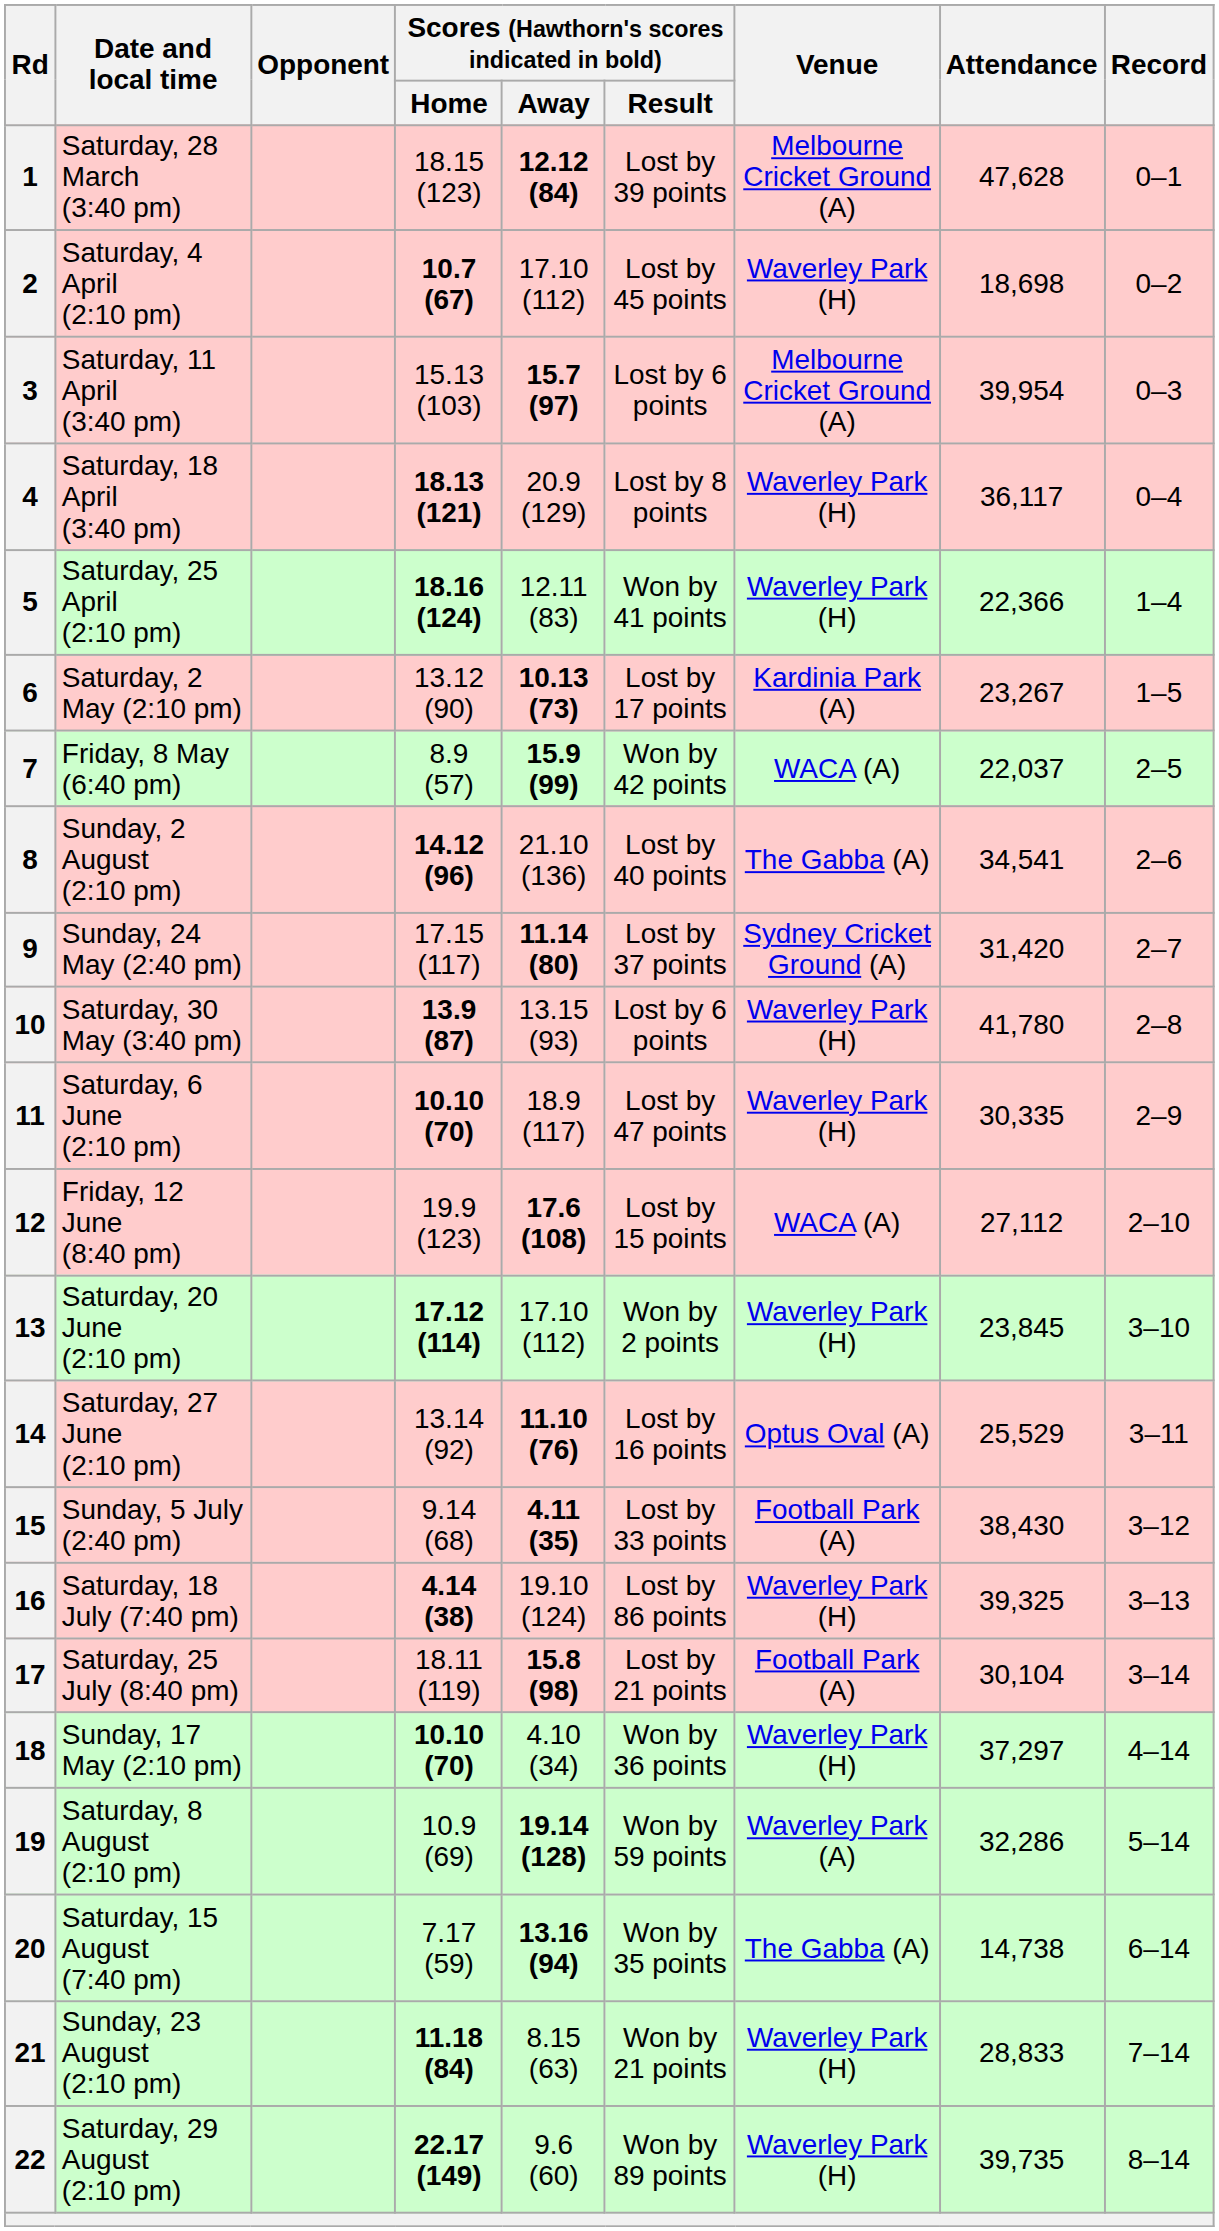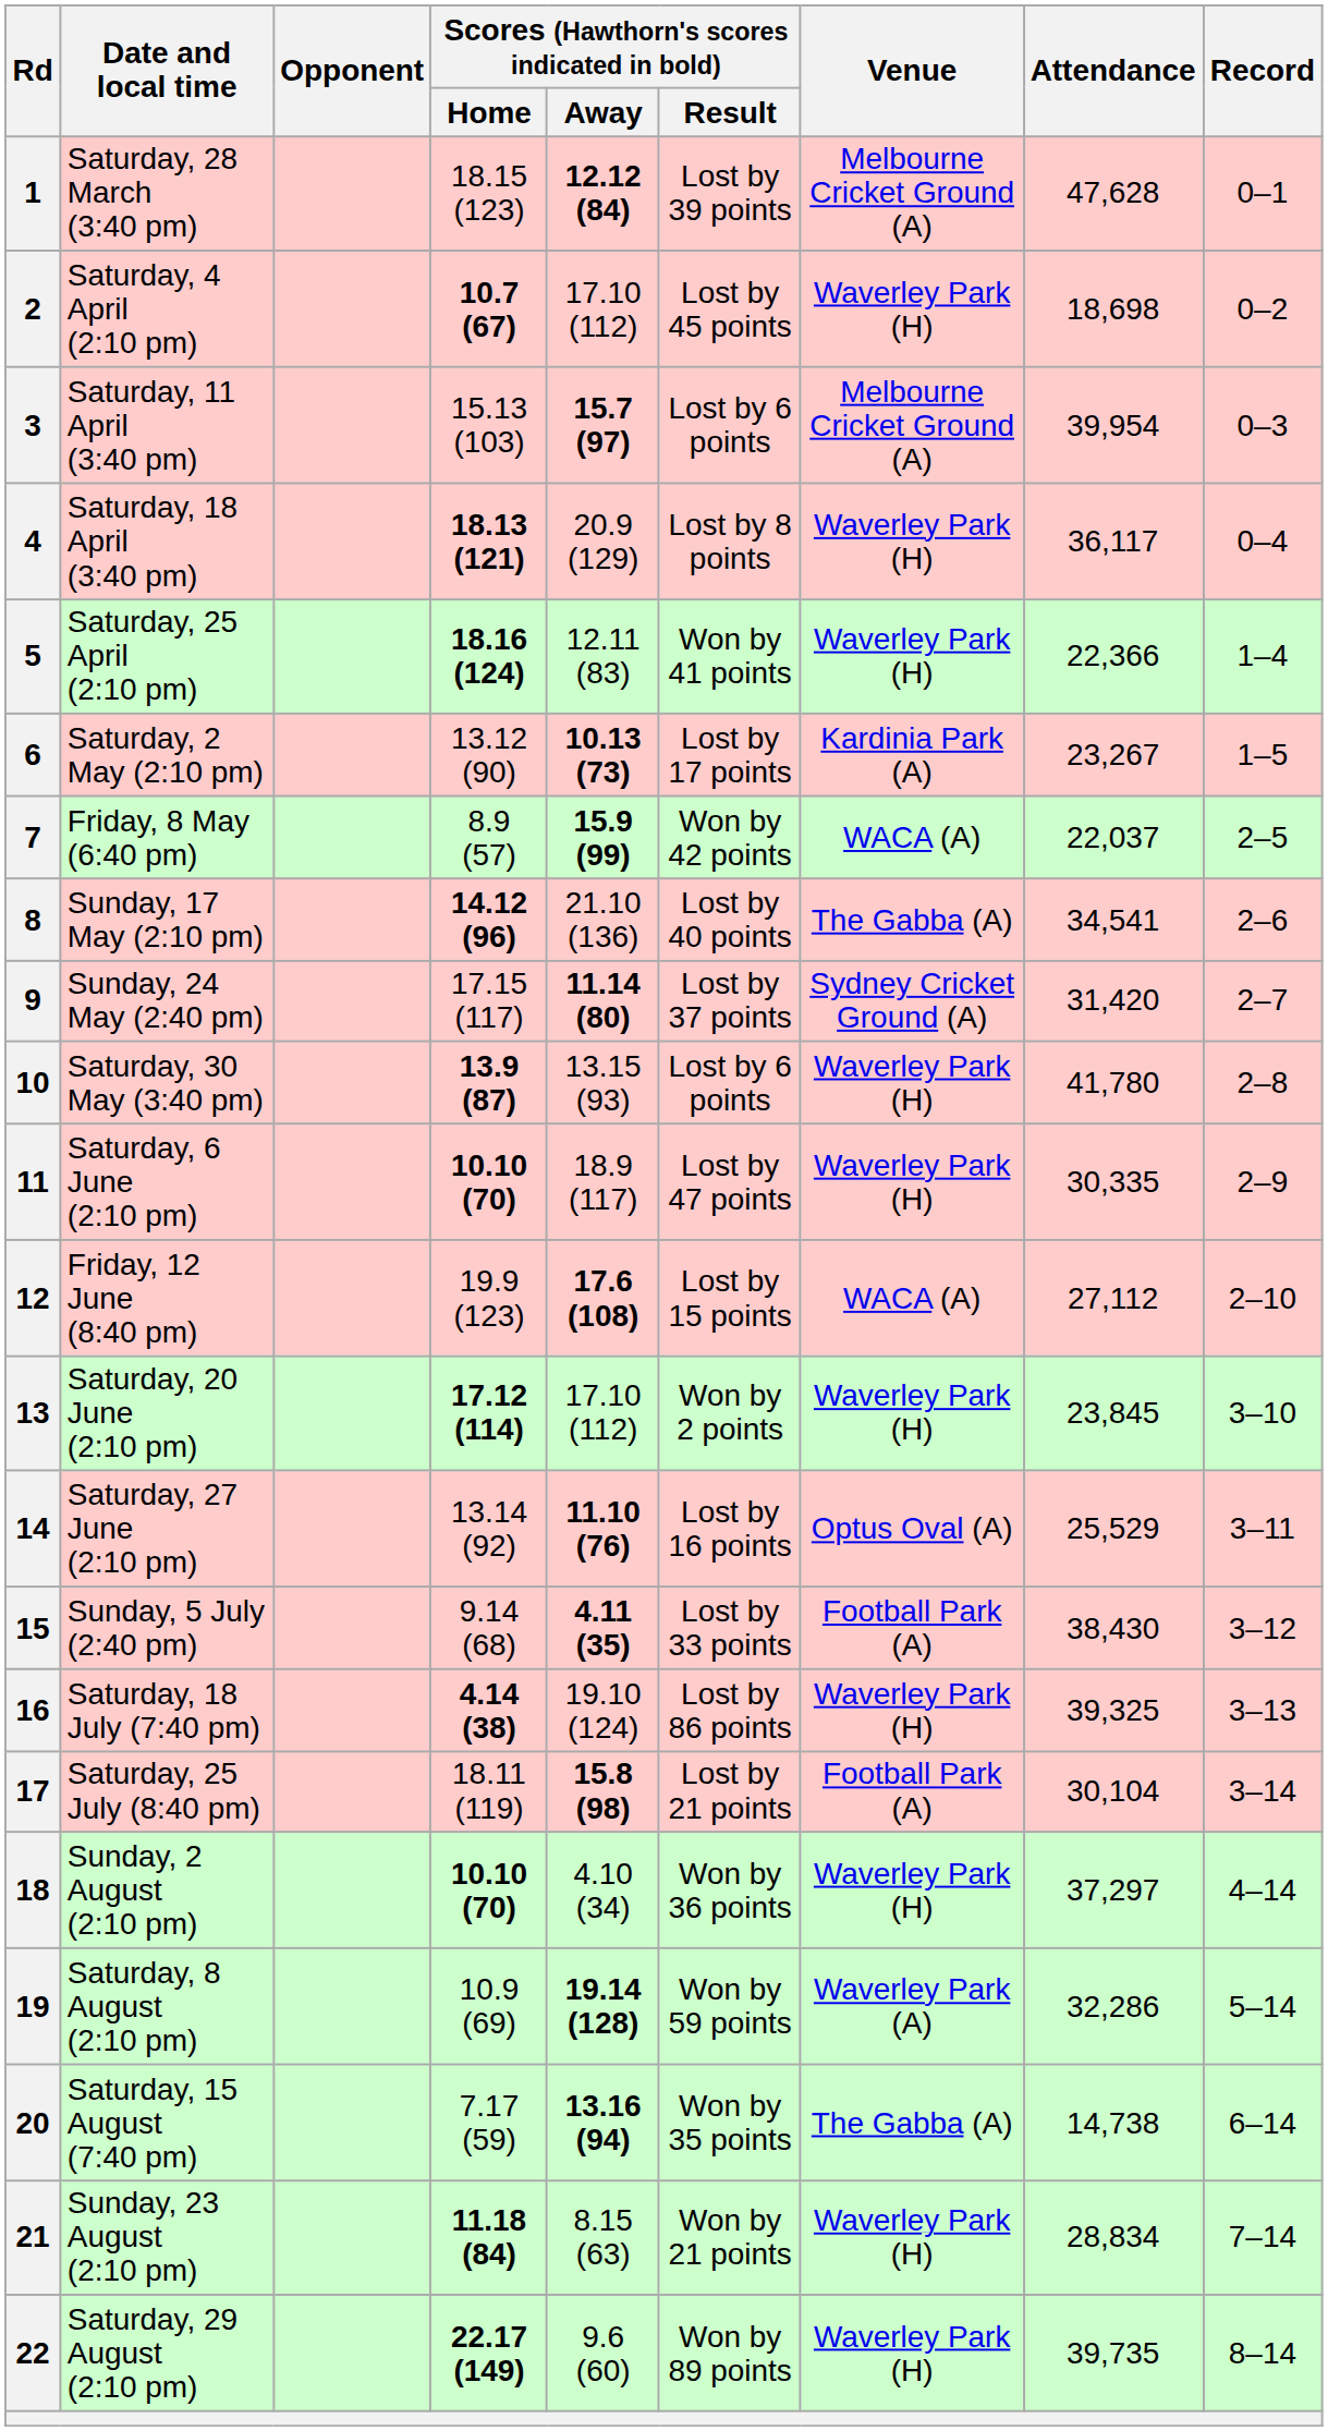 <table class="wikitable" style="font-size:90%; text-align:center; width: 100%; margin-left: auto; margin-right: auto">
 <tr>
 <th rowspan="2">Rd</th>
 <th rowspan="2">Date and local time</th>
 <th rowspan="2">Opponent</th>
 <th colspan="3">Scores <small>(Hawthorn's scores indicated in bold)</small></th>
 <th rowspan="2">Venue</th>
 <th rowspan="2">Attendance</th>
 <th rowspan="2">Record</th>
 </tr>
 <tr>
 <th>Home</th>
 <th>Away</th>
 <th>Result</th>
 </tr>
 <tr style="background:#fcc;">
 <th>1</th>
 <td align=left>Saturday, 28 March (3:40 pm)</td>
 <td align=left></td>
 <td>18.15 (123)</td>
 <td><strong>12.12 (84)</strong></td>
 <td>Lost by 39 points</td>
 <td><a href='#'>Melbourne Cricket Ground</a> (A)</td>
 <td>47,628</td>
 <td>0–1</td>
 </tr>
 <tr style="background:#fcc;">
 <th>2</th>
 <td align=left>Saturday, 4 April (2:10 pm)</td>
 <td align=left></td>
 <td><strong>10.7 (67)</strong></td>
 <td>17.10 (112)</td>
 <td>Lost by 45 points</td>
 <td><a href='#'>Waverley Park</a> (H)</td>
 <td>18,698</td>
 <td>0–2</td>
 </tr>
 <tr style="background:#fcc;">
 <th>3</th>
 <td align=left>Saturday, 11 April (3:40 pm)</td>
 <td align=left></td>
 <td>15.13 (103)</td>
 <td><strong>15.7 (97)</strong></td>
 <td>Lost by 6 points</td>
 <td><a href='#'>Melbourne Cricket Ground</a> (A)</td>
 <td>39,954</td>
 <td>0–3</td>
 </tr>
 <tr style="background:#fcc;">
 <th>4</th>
 <td align=left>Saturday, 18 April (3:40 pm)</td>
 <td align=left></td>
 <td><strong>18.13 (121)</strong></td>
 <td>20.9 (129)</td>
 <td>Lost by 8 points</td>
 <td><a href='#'>Waverley Park</a> (H)</td>
 <td>36,117</td>
 <td>0–4</td>
 </tr>
 <tr style="background:#cfc">
 <th>5</th>
 <td align=left>Saturday, 25 April (2:10 pm)</td>
 <td align=left></td>
 <td><strong>18.16 (124)</strong></td>
 <td>12.11 (83)</td>
 <td>Won by 41 points</td>
 <td><a href='#'>Waverley Park</a> (H)</td>
 <td>22,366</td>
 <td>1–4</td>
 </tr>
 <tr style="background:#fcc;">
 <th>6</th>
 <td align=left>Saturday, 2 May (2:10 pm)</td>
 <td align=left></td>
 <td>13.12 (90)</td>
 <td><strong>10.13 (73)</strong></td>
 <td>Lost by 17 points</td>
 <td><a href='#'>Kardinia Park</a> (A)</td>
 <td>23,267</td>
 <td>1–5</td>
 </tr>
 <tr style="background:#cfc">
 <th>7</th>
 <td align=left>Friday, 8 May (6:40 pm)</td>
 <td align=left></td>
 <td>8.9 (57)</td>
 <td><strong>15.9 (99)</strong></td>
 <td>Won by 42 points</td>
 <td><a href='#'>WACA</a> (A)</td>
 <td>22,037</td>
 <td>2–5</td>
 </tr>
 <tr style="background:#fcc;">
 <th>8</th>
-<td align=left>Sunday, 2 August (2:10 pm)</td>
+<td align=left>Sunday, 17 May (2:10 pm)</td>
 <td align=left></td>
 <td><strong>14.12 (96)</strong></td>
 <td>21.10 (136)</td>
 <td>Lost by 40 points</td>
 <td><a href='#'>The Gabba</a> (A)</td>
 <td>34,541</td>
 <td>2–6</td>
 </tr>
 <tr style="background:#fcc;">
 <th>9</th>
 <td align=left>Sunday, 24 May (2:40 pm)</td>
 <td align=left></td>
 <td>17.15 (117)</td>
 <td><strong>11.14 (80)</strong></td>
 <td>Lost by 37 points</td>
 <td><a href='#'>Sydney Cricket Ground</a> (A)</td>
 <td>31,420</td>
 <td>2–7</td>
 </tr>
 <tr style="background:#fcc;">
 <th>10</th>
 <td align=left>Saturday, 30 May (3:40 pm)</td>
 <td align=left></td>
 <td><strong>13.9 (87)</strong></td>
 <td>13.15 (93)</td>
 <td>Lost by 6 points</td>
 <td><a href='#'>Waverley Park</a> (H)</td>
 <td>41,780</td>
 <td>2–8</td>
 </tr>
 <tr style="background:#fcc;">
 <th>11</th>
 <td align=left>Saturday, 6 June (2:10 pm)</td>
 <td align=left></td>
 <td><strong>10.10 (70)</strong></td>
 <td>18.9 (117)</td>
 <td>Lost by 47 points</td>
 <td><a href='#'>Waverley Park</a> (H)</td>
 <td>30,335</td>
 <td>2–9</td>
 </tr>
 <tr style="background:#fcc;">
 <th>12</th>
 <td align=left>Friday, 12 June (8:40 pm)</td>
 <td align=left></td>
 <td>19.9 (123)</td>
 <td><strong>17.6 (108)</strong></td>
 <td>Lost by 15 points</td>
 <td><a href='#'>WACA</a> (A)</td>
 <td>27,112</td>
 <td>2–10</td>
 </tr>
 <tr style="background:#cfc">
 <th>13</th>
 <td align=left>Saturday, 20 June (2:10 pm)</td>
 <td align=left></td>
 <td><strong>17.12 (114)</strong></td>
 <td>17.10 (112)</td>
 <td>Won by 2 points</td>
 <td><a href='#'>Waverley Park</a> (H)</td>
 <td>23,845</td>
 <td>3–10</td>
 </tr>
 <tr style="background:#fcc;">
 <th>14</th>
 <td align=left>Saturday, 27 June (2:10 pm)</td>
 <td align=left></td>
 <td>13.14 (92)</td>
 <td><strong>11.10 (76)</strong></td>
 <td>Lost by 16 points</td>
 <td><a href='#'>Optus Oval</a> (A)</td>
 <td>25,529</td>
 <td>3–11</td>
 </tr>
 <tr style="background:#fcc;">
 <th>15</th>
 <td align=left>Sunday, 5 July (2:40 pm)</td>
 <td align=left></td>
 <td>9.14 (68)</td>
 <td><strong>4.11 (35)</strong></td>
 <td>Lost by 33 points</td>
 <td><a href='#'>Football Park</a> (A)</td>
 <td>38,430</td>
 <td>3–12</td>
 </tr>
 <tr style="background:#fcc;">
 <th>16</th>
 <td align=left>Saturday, 18 July (7:40 pm)</td>
 <td align=left></td>
 <td><strong>4.14 (38)</strong></td>
 <td>19.10 (124)</td>
 <td>Lost by 86 points</td>
 <td><a href='#'>Waverley Park</a> (H)</td>
 <td>39,325</td>
 <td>3–13</td>
 </tr>
 <tr style="background:#fcc;">
 <th>17</th>
 <td align=left>Saturday, 25 July (8:40 pm)</td>
 <td align=left></td>
 <td>18.11 (119)</td>
 <td><strong>15.8 (98)</strong></td>
 <td>Lost by 21 points</td>
 <td><a href='#'>Football Park</a> (A)</td>
 <td>30,104</td>
 <td>3–14</td>
 </tr>
 <tr style="background:#cfc">
 <th>18</th>
-<td align=left>Sunday, 17 May (2:10 pm)</td>
+<td align=left>Sunday, 2 August (2:10 pm)</td>
 <td align=left></td>
 <td><strong>10.10 (70)</strong></td>
 <td>4.10 (34)</td>
 <td>Won by 36 points</td>
 <td><a href='#'>Waverley Park</a> (H)</td>
 <td>37,297</td>
 <td>4–14</td>
 </tr>
 <tr style="background:#cfc">
 <th>19</th>
 <td align=left>Saturday, 8 August (2:10 pm)</td>
 <td align=left></td>
 <td>10.9 (69)</td>
 <td><strong>19.14 (128)</strong></td>
 <td>Won by 59 points</td>
 <td><a href='#'>Waverley Park</a> (A)</td>
 <td>32,286</td>
 <td>5–14</td>
 </tr>
 <tr style="background:#cfc">
 <th>20</th>
 <td align=left>Saturday, 15 August (7:40 pm)</td>
 <td align=left></td>
 <td>7.17 (59)</td>
 <td><strong>13.16 (94)</strong></td>
 <td>Won by 35 points</td>
 <td><a href='#'>The Gabba</a> (A)</td>
 <td>14,738</td>
 <td>6–14</td>
 </tr>
 <tr style="background:#cfc">
 <th>21</th>
 <td align=left>Sunday, 23 August (2:10 pm)</td>
 <td align=left></td>
 <td><strong>11.18 (84)</strong></td>
 <td>8.15 (63)</td>
 <td>Won by 21 points</td>
 <td><a href='#'>Waverley Park</a> (H)</td>
-<td>28,833</td>
+<td>28,834</td>
 <td>7–14</td>
 </tr>
 <tr style="background:#cfc">
 <th>22</th>
 <td align=left>Saturday, 29 August (2:10 pm)</td>
 <td align=left></td>
 <td><strong>22.17 (149)</strong></td>
 <td>9.6 (60)</td>
 <td>Won by 89 points</td>
 <td><a href='#'>Waverley Park</a> (H)</td>
 <td>39,735</td>
 <td>8–14</td>
 </tr>
 <tr>
 <th colspan=9></th>
 </tr>
 </table>
